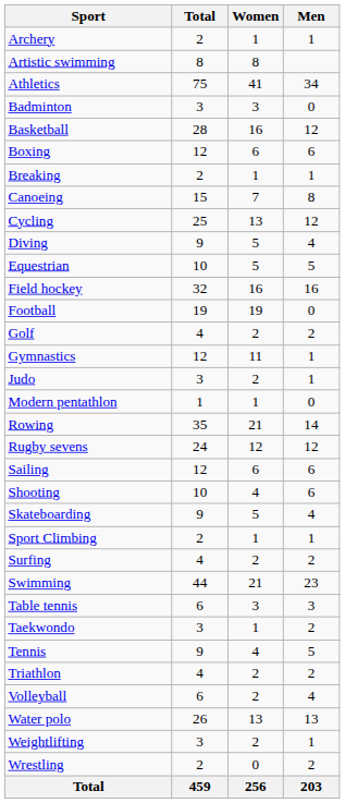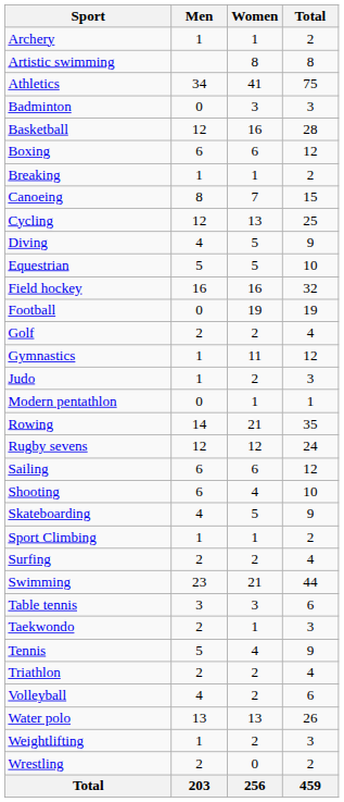 <table class="wikitable sortable" style="text-align:center;">
 <tr>
 <th width=180>Sport</th>
+<th width=55>Men</th>
+<th width=55>Women</th>
 <th width=55>Total</th>
-<th width=55>Women</th>
-<th width=55>Men</th>
 </tr>
 <tr>
 <td align=left><a href='#'>Archery</a></td>
+<td>1</td>
+<td>1</td>
 <td>2</td>
+</tr>
+<tr>
+<td align=left><a href='#'>Artistic swimming</a></td>
+<td></td>
+<td>8</td>
+<td>8</td>
+</tr>
+<tr>
+<td align=left><a href='#'>Athletics</a></td>
+<td>34</td>
+<td>41</td>
+<td>75</td>
+</tr>
+<tr>
+<td align=left><a href='#'>Badminton</a></td>
+<td>0</td>
+<td>3</td>
+<td>3</td>
+</tr>
+<tr>
+<td align=left><a href='#'>Basketball</a></td>
+<td>12</td>
+<td>16</td>
+<td>28</td>
+</tr>
+<tr>
+<td align=left><a href='#'>Boxing</a></td>
+<td>6</td>
+<td>6</td>
+<td>12</td>
+</tr>
+<tr>
+<td align=left><a href='#'>Breaking</a></td>
+<td>1</td>
+<td>1</td>
+<td>2</td>
+</tr>
+<tr>
+<td align=left><a href='#'>Canoeing</a></td>
+<td>8</td>
+<td>7</td>
+<td>15</td>
+</tr>
+<tr>
+<td align=left><a href='#'>Cycling</a></td>
+<td>12</td>
+<td>13</td>
+<td>25</td>
+</tr>
+<tr>
+<td align=left><a href='#'>Diving</a></td>
+<td>4</td>
+<td>5</td>
+<td>9</td>
+</tr>
+<tr>
+<td align=left><a href='#'>Equestrian</a></td>
+<td>5</td>
+<td>5</td>
+<td>10</td>
+</tr>
+<tr>
+<td align=left><a href='#'>Field hockey</a></td>
+<td>16</td>
+<td>16</td>
+<td>32</td>
+</tr>
+<tr>
+<td align=left><a href='#'>Football</a></td>
+<td>0</td>
+<td>19</td>
+<td>19</td>
+</tr>
+<tr>
+<td align=left><a href='#'>Golf</a></td>
+<td>2</td>
+<td>2</td>
+<td>4</td>
+</tr>
+<tr>
+<td align=left><a href='#'>Gymnastics</a></td>
+<td>1</td>
+<td>11</td>
+<td>12</td>
+</tr>
+<tr>
+<td align=left><a href='#'>Judo</a></td>
+<td>1</td>
+<td>2</td>
+<td>3</td>
+</tr>
+<tr>
+<td align=left><a href='#'>Modern pentathlon</a></td>
+<td>0</td>
 <td>1</td>
 <td>1</td>
 </tr>
 <tr>
-<td align=left><a href='#'>Artistic swimming</a></td>
-<td>8</td>
-<td>8</td>
-<td></td>
+<td align=left><a href='#'>Rowing</a></td>
+<td>14</td>
+<td>21</td>
+<td>35</td>
 </tr>
 <tr>
-<td align=left><a href='#'>Athletics</a></td>
-<td>75</td>
-<td>41</td>
-<td>34</td>
+<td align=left><a href='#'>Rugby sevens</a></td>
+<td>12</td>
+<td>12</td>
+<td>24</td>
 </tr>
 <tr>
-<td align=left><a href='#'>Badminton</a></td>
-<td>3</td>
-<td>3</td>
-<td>0</td>
-</tr>
-<tr>
-<td align=left><a href='#'>Basketball</a></td>
-<td>28</td>
-<td>16</td>
+<td align=left><a href='#'>Sailing</a></td>
+<td>6</td>
+<td>6</td>
 <td>12</td>
 </tr>
 <tr>
-<td align=left><a href='#'>Boxing</a></td>
-<td>12</td>
+<td align=left><a href='#'>Shooting</a></td>
 <td>6</td>
-<td>6</td>
-</tr>
-<tr>
-<td align=left><a href='#'>Breaking</a></td>
-<td>2</td>
-<td>1</td>
-<td>1</td>
-</tr>
-<tr>
-<td align=left><a href='#'>Canoeing</a></td>
-<td>15</td>
-<td>7</td>
-<td>8</td>
-</tr>
-<tr>
-<td align=left><a href='#'>Cycling</a></td>
-<td>25</td>
-<td>13</td>
-<td>12</td>
-</tr>
-<tr>
-<td align=left><a href='#'>Diving</a></td>
-<td>9</td>
-<td>5</td>
 <td>4</td>
-</tr>
-<tr>
-<td align=left><a href='#'>Equestrian</a></td>
 <td>10</td>
-<td>5</td>
-<td>5</td>
-</tr>
-<tr>
-<td align=left><a href='#'>Field hockey</a></td>
-<td>32</td>
-<td>16</td>
-<td>16</td>
-</tr>
-<tr>
-<td align=left><a href='#'>Football</a></td>
-<td>19</td>
-<td>19</td>
-<td>0</td>
-</tr>
-<tr>
-<td align=left><a href='#'>Golf</a></td>
-<td>4</td>
-<td>2</td>
-<td>2</td>
-</tr>
-<tr>
-<td align=left><a href='#'>Gymnastics</a></td>
-<td>12</td>
-<td>11</td>
-<td>1</td>
-</tr>
-<tr>
-<td align=left><a href='#'>Judo</a></td>
-<td>3</td>
-<td>2</td>
-<td>1</td>
-</tr>
-<tr>
-<td align=left><a href='#'>Modern pentathlon</a></td>
-<td>1</td>
-<td>1</td>
-<td>0</td>
-</tr>
-<tr>
-<td align=left><a href='#'>Rowing</a></td>
-<td>35</td>
-<td>21</td>
-<td>14</td>
-</tr>
-<tr>
-<td align=left><a href='#'>Rugby sevens</a></td>
-<td>24</td>
-<td>12</td>
-<td>12</td>
-</tr>
-<tr>
-<td align=left><a href='#'>Sailing</a></td>
-<td>12</td>
-<td>6</td>
-<td>6</td>
-</tr>
-<tr>
-<td align=left><a href='#'>Shooting</a></td>
-<td>10</td>
-<td>4</td>
-<td>6</td>
 </tr>
 <tr>
 <td align=left><a href='#'>Skateboarding</a></td>
+<td>4</td>
+<td>5</td>
 <td>9</td>
-<td>5</td>
-<td>4</td>
 </tr>
 <tr>
 <td align=left><a href='#'>Sport Climbing</a></td>
-<td>2</td>
 <td>1</td>
-<td>1</td>
-</tr>
-<tr>
-<td align=left><a href='#'>Surfing</a></td>
-<td>4</td>
-<td>2</td>
-<td>2</td>
-</tr>
-<tr>
-<td align=left><a href='#'>Swimming</a></td>
-<td>44</td>
-<td>21</td>
-<td>23</td>
-</tr>
-<tr>
-<td align=left><a href='#'>Table tennis</a></td>
-<td>6</td>
-<td>3</td>
-<td>3</td>
-</tr>
-<tr>
-<td align=left><a href='#'>Taekwondo</a></td>
-<td>3</td>
 <td>1</td>
 <td>2</td>
 </tr>
 <tr>
-<td align=left><a href='#'>Tennis</a></td>
-<td>9</td>
-<td>4</td>
-<td>5</td>
-</tr>
-<tr>
-<td align=left><a href='#'>Triathlon</a></td>
-<td>4</td>
+<td align=left><a href='#'>Surfing</a></td>
 <td>2</td>
-<td>2</td>
-</tr>
-<tr>
-<td align=left><a href='#'>Volleyball</a></td>
-<td>6</td>
 <td>2</td>
 <td>4</td>
 </tr>
 <tr>
+<td align=left><a href='#'>Swimming</a></td>
+<td>23</td>
+<td>21</td>
+<td>44</td>
+</tr>
+<tr>
+<td align=left><a href='#'>Table tennis</a></td>
+<td>3</td>
+<td>3</td>
+<td>6</td>
+</tr>
+<tr>
+<td align=left><a href='#'>Taekwondo</a></td>
+<td>2</td>
+<td>1</td>
+<td>3</td>
+</tr>
+<tr>
+<td align=left><a href='#'>Tennis</a></td>
+<td>5</td>
+<td>4</td>
+<td>9</td>
+</tr>
+<tr>
+<td align=left><a href='#'>Triathlon</a></td>
+<td>2</td>
+<td>2</td>
+<td>4</td>
+</tr>
+<tr>
+<td align=left><a href='#'>Volleyball</a></td>
+<td>4</td>
+<td>2</td>
+<td>6</td>
+</tr>
+<tr>
 <td align=left><a href='#'>Water polo</a></td>
-<td>26</td>
 <td>13</td>
 <td>13</td>
+<td>26</td>
 </tr>
 <tr>
 <td align=left><a href='#'>Weightlifting</a></td>
+<td>1</td>
+<td>2</td>
 <td>3</td>
-<td>2</td>
-<td>1</td>
 </tr>
 <tr>
 <td align=left><a href='#'>Wrestling</a></td>
 <td>2</td>
 <td>0</td>
 <td>2</td>
 </tr>
 <tr>
 <th>Total</th>
+<th>203</th>
+<th>256</th>
 <th>459</th>
-<th>256</th>
-<th>203</th>
 </tr>
 </table>
